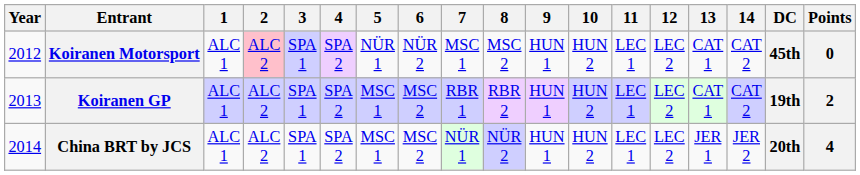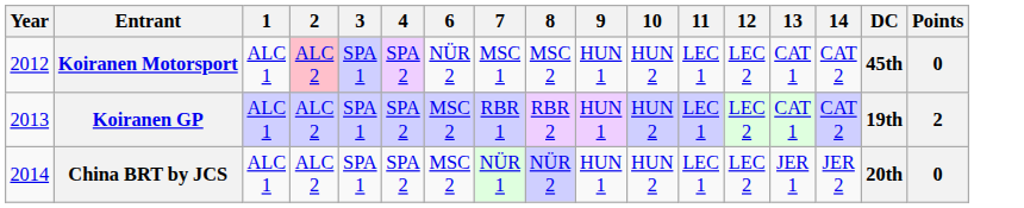 <table class="wikitable" style="text-align:center; font-size:85%">
 <tr>
 <th>Year</th>
 <th>Entrant</th>
 <th>1</th>
 <th>2</th>
 <th>3</th>
 <th>4</th>
-<th>5</th>
 <th>6</th>
 <th>7</th>
 <th>8</th>
 <th>9</th>
 <th>10</th>
 <th>11</th>
 <th>12</th>
 <th>13</th>
 <th>14</th>
 <th>DC</th>
 <th>Points</th>
 </tr>
 <tr>
 <td><a href='#'>2012</a></td>
 <th nowrap><a href='#'>Koiranen Motorsport</a></th>
 <td><a href='#'>ALC<br>1</a></td>
 <td style="background: pink;"><a href='#'>ALC<br>2</a></td>
 <td style="background:#cfcfff;"><a href='#'>SPA<br>1</a><br></td>
 <td style="background:#efcfff;"><a href='#'>SPA<br>2</a><br></td>
-<td><a href='#'>NÜR<br>1</a></td>
 <td><a href='#'>NÜR<br>2</a></td>
 <td><a href='#'>MSC<br>1</a></td>
 <td><a href='#'>MSC<br>2</a></td>
 <td><a href='#'>HUN<br>1</a></td>
 <td><a href='#'>HUN<br>2</a></td>
 <td><a href='#'>LEC<br>1</a></td>
 <td><a href='#'>LEC<br>2</a></td>
 <td><a href='#'>CAT<br>1</a></td>
 <td><a href='#'>CAT<br>2</a></td>
 <th>45th</th>
 <th>0</th>
 </tr>
 <tr>
 <td><a href='#'>2013</a></td>
 <th nowrap><a href='#'>Koiranen GP</a></th>
 <td style="background:#cfcfff;"><a href='#'>ALC<br>1</a><br></td>
 <td style="background:#cfcfff;"><a href='#'>ALC<br>2</a><br></td>
 <td style="background:#cfcfff;"><a href='#'>SPA<br>1</a><br></td>
 <td style="background:#cfcfff;"><a href='#'>SPA<br>2</a><br></td>
-<td style="background:#cfcfff;"><a href='#'>MSC<br>1</a><br></td>
 <td style="background:#cfcfff;"><a href='#'>MSC<br>2</a><br></td>
 <td style="background:#cfcfff;"><a href='#'>RBR<br>1</a><br></td>
 <td style="background:#efcfff;"><a href='#'>RBR<br>2</a><br></td>
 <td style="background:#efcfff;"><a href='#'>HUN<br>1</a><br></td>
 <td style="background:#cfcfff;"><a href='#'>HUN<br>2</a><br></td>
 <td style="background:#cfcfff;"><a href='#'>LEC<br>1</a><br></td>
 <td style="background:#dfffdf;"><a href='#'>LEC<br>2</a><br></td>
 <td style="background:#dfffdf;"><a href='#'>CAT<br>1</a><br></td>
 <td style="background:#cfcfff;"><a href='#'>CAT<br>2</a><br></td>
 <th>19th</th>
 <th>2</th>
 </tr>
 <tr>
 <td><a href='#'>2014</a></td>
 <th nowrap>China BRT by JCS</th>
 <td style="background:#;"><a href='#'>ALC<br>1</a><br></td>
 <td style="background:#;"><a href='#'>ALC<br>2</a><br></td>
 <td style="background:#;"><a href='#'>SPA<br>1</a><br></td>
 <td style="background:#;"><a href='#'>SPA<br>2</a><br></td>
-<td style="background:#;"><a href='#'>MSC<br>1</a><br></td>
 <td style="background:#;"><a href='#'>MSC<br>2</a><br></td>
 <td style="background:#dfffdf;"><a href='#'>NÜR<br>1</a><br></td>
 <td style="background:#cfcfff;"><a href='#'>NÜR<br>2</a><br></td>
 <td style="background:#;"><a href='#'>HUN<br>1</a><br></td>
 <td style="background:#;"><a href='#'>HUN<br>2</a><br></td>
 <td style="background:#;"><a href='#'>LEC<br>1</a><br></td>
 <td style="background:#;"><a href='#'>LEC<br>2</a><br></td>
 <td style="background:#;"><a href='#'>JER<br>1</a><br></td>
 <td style="background:#;"><a href='#'>JER<br>2</a><br></td>
 <th>20th</th>
-<th>4</th>
+<th>0</th>
 </tr>
 </table>
